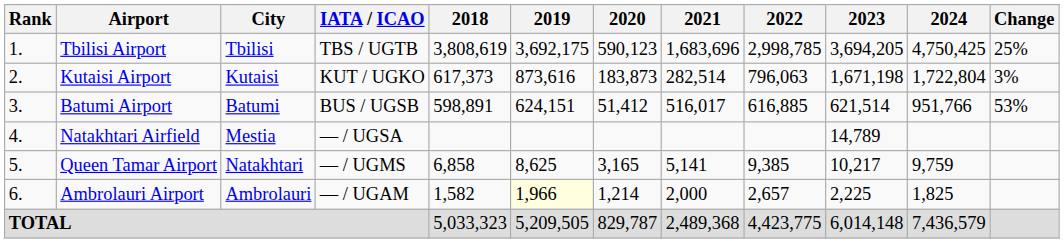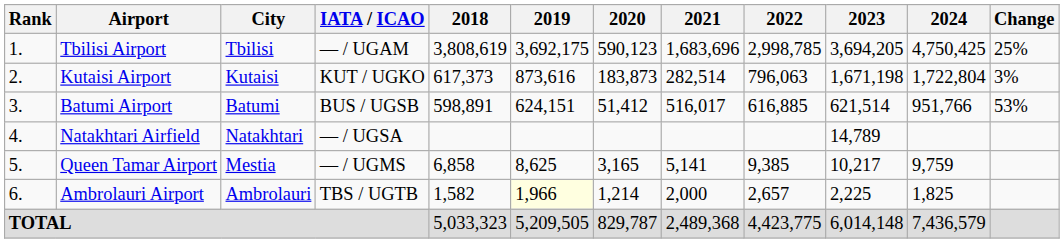 <table class="wikitable sortable">
 <tr>
 <th>Rank</th>
 <th>Airport</th>
 <th>City</th>
 <th><a href='#'>IATA</a> / <a href='#'>ICAO</a></th>
 <th>2018</th>
 <th>2019</th>
 <th>2020</th>
 <th>2021</th>
 <th>2022</th>
 <th>2023</th>
 <th>2024</th>
 <th>Change</th>
 </tr>
 <tr>
 <td>1.</td>
 <td><a href='#'>Tbilisi Airport</a></td>
 <td><a href='#'>Tbilisi</a></td>
-<td>TBS / UGTB</td>
+<td>— / UGAM</td>
 <td>3,808,619</td>
 <td>3,692,175</td>
 <td>590,123</td>
 <td>1,683,696</td>
 <td>2,998,785</td>
 <td>3,694,205</td>
 <td>4,750,425</td>
 <td align="left"> 25%</td>
 </tr>
 <tr>
 <td>2.</td>
 <td><a href='#'>Kutaisi Airport</a></td>
 <td><a href='#'>Kutaisi</a></td>
 <td>KUT / UGKO</td>
 <td>617,373</td>
 <td>873,616</td>
 <td>183,873</td>
 <td>282,514</td>
 <td>796,063</td>
 <td>1,671,198</td>
 <td>1,722,804</td>
 <td align="left"> 3%</td>
 </tr>
 <tr>
 <td>3.</td>
 <td><a href='#'>Batumi Airport</a></td>
 <td><a href='#'>Batumi</a></td>
 <td>BUS / UGSB</td>
 <td>598,891</td>
 <td>624,151</td>
 <td>51,412</td>
 <td>516,017</td>
 <td>616,885</td>
 <td>621,514</td>
 <td>951,766</td>
 <td align="left"> 53%</td>
 </tr>
 <tr>
 <td>4.</td>
 <td><a href='#'>Natakhtari Airfield</a></td>
-<td><a href='#'>Mestia</a></td>
+<td><a href='#'>Natakhtari</a></td>
 <td>— / UGSA</td>
 <td></td>
 <td></td>
 <td></td>
 <td></td>
 <td></td>
 <td>14,789</td>
 <td></td>
 <td align="left"></td>
 </tr>
 <tr>
 <td>5.</td>
 <td><a href='#'>Queen Tamar Airport</a></td>
-<td><a href='#'>Natakhtari</a></td>
+<td><a href='#'>Mestia</a></td>
 <td>— / UGMS</td>
 <td>6,858</td>
 <td>8,625</td>
 <td>3,165</td>
 <td>5,141</td>
 <td>9,385</td>
 <td>10,217</td>
 <td>9,759</td>
 <td align="left"></td>
 </tr>
 <tr>
 <td>6.</td>
 <td><a href='#'>Ambrolauri Airport</a></td>
 <td><a href='#'>Ambrolauri</a></td>
-<td>— / UGAM</td>
+<td>TBS / UGTB</td>
 <td>1,582</td>
 <td style="background: lightyellow;">1,966</td>
 <td>1,214</td>
 <td>2,000</td>
 <td>2,657</td>
 <td>2,225</td>
 <td>1,825</td>
 <td align="left"></td>
 </tr>
 <tr class="sortbottom" style="background-color: #DDDDDD;">
 <td colspan="4"><strong>TOTAL</strong></td>
 <td>5,033,323</td>
 <td>5,209,505</td>
 <td>829,787</td>
 <td>2,489,368</td>
 <td>4,423,775</td>
 <td>6,014,148</td>
 <td>7,436,579</td>
 <td align="left"></td>
 </tr>
 </table>
